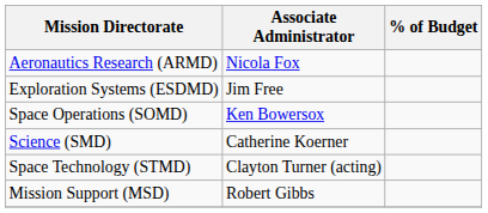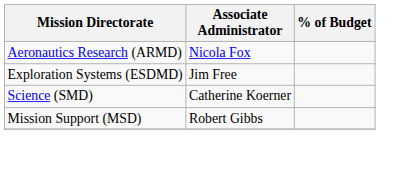 <table class="wikitable float-left" style="text-align:left">
 <tr>
 <th>Mission Directorate</th>
 <th>Associate<br>Administrator</th>
 <th>% of Budget</th>
 </tr>
 <tr>
 <td><a href='#'>Aeronautics Research</a> (ARMD)</td>
 <td><a href='#'>Nicola Fox</a></td>
 <td></td>
 </tr>
 <tr>
 <td>Exploration Systems (ESDMD)</td>
 <td>Jim Free</td>
 <td></td>
 </tr>
 <tr>
-<td>Space Operations (SOMD)</td>
-<td><a href='#'>Ken Bowersox</a></td>
-<td></td>
-</tr>
-<tr>
 <td><a href='#'>Science</a> (SMD)</td>
 <td>Catherine Koerner</td>
-<td></td>
-</tr>
-<tr>
-<td>Space Technology (STMD)</td>
-<td>Clayton Turner (acting)</td>
 <td></td>
 </tr>
 <tr>
 <td>Mission Support (MSD)</td>
 <td>Robert Gibbs</td>
 <td></td>
 </tr>
 <tr>
 </tr>
 </table>
